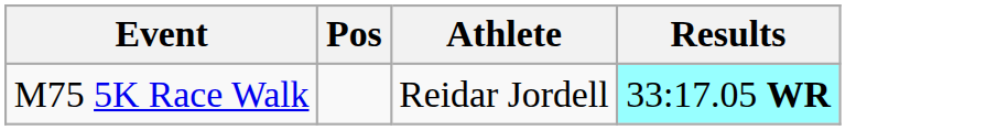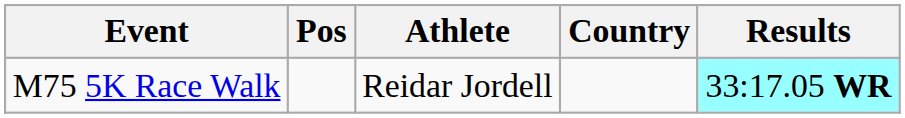 <table class="wikitable">
 <tr>
 <th>Event</th>
 <th>Pos</th>
 <th>Athlete</th>
+<th>Country</th>
 <th>Results</th>
 </tr>
 <tr>
 <td>M75 <a href='#'>5K Race Walk</a></td>
 <td align="center"></td>
 <td>Reidar Jordell</td>
+<td></td>
 <td bgcolor=#97ffff>33:17.05 <strong>WR</strong></td>
 </tr>
 </table>
